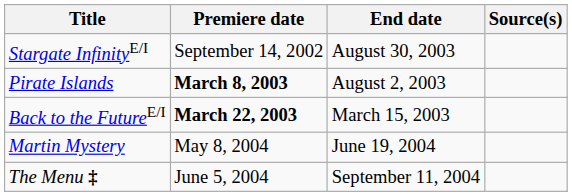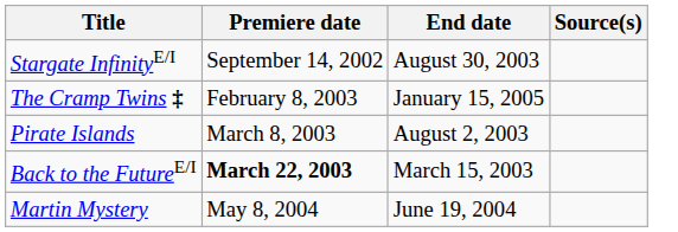 <table class="wikitable sortable">
 <tr>
 <th>Title</th>
 <th>Premiere date</th>
 <th>End date</th>
 <th>Source(s)</th>
 </tr>
 <tr>
 <td><em><a href='#'>Stargate Infinity</a></em><sup>E/I</sup></td>
 <td>September 14, 2002</td>
 <td>August 30, 2003</td>
 <td></td>
 </tr>
 <tr>
+<td><em><a href='#'>The Cramp Twins</a></em> <strong>‡</strong></td>
+<td>February 8, 2003</td>
+<td>January 15, 2005</td>
+<td></td>
+</tr>
+<tr>
 <td><em><a href='#'>Pirate Islands</a></em></td>
-<td><strong>March 8, 2003</strong></td>
+<td>March 8, 2003</td>
 <td>August 2, 2003</td>
 <td></td>
 </tr>
 <tr>
 <td><em><a href='#'>Back to the Future</a></em><sup>E/I</sup></td>
 <td><strong>March 22, 2003</strong></td>
 <td>March 15, 2003</td>
 <td></td>
 </tr>
 <tr>
 <td><em><a href='#'>Martin Mystery</a></em></td>
 <td>May 8, 2004</td>
 <td>June 19, 2004</td>
 <td></td>
 </tr>
-<tr>
-<td><em>The Menu</em> <strong>‡</strong></td>
-<td>June 5, 2004</td>
-<td>September 11, 2004</td>
-<td></td>
-</tr>
 </table>
